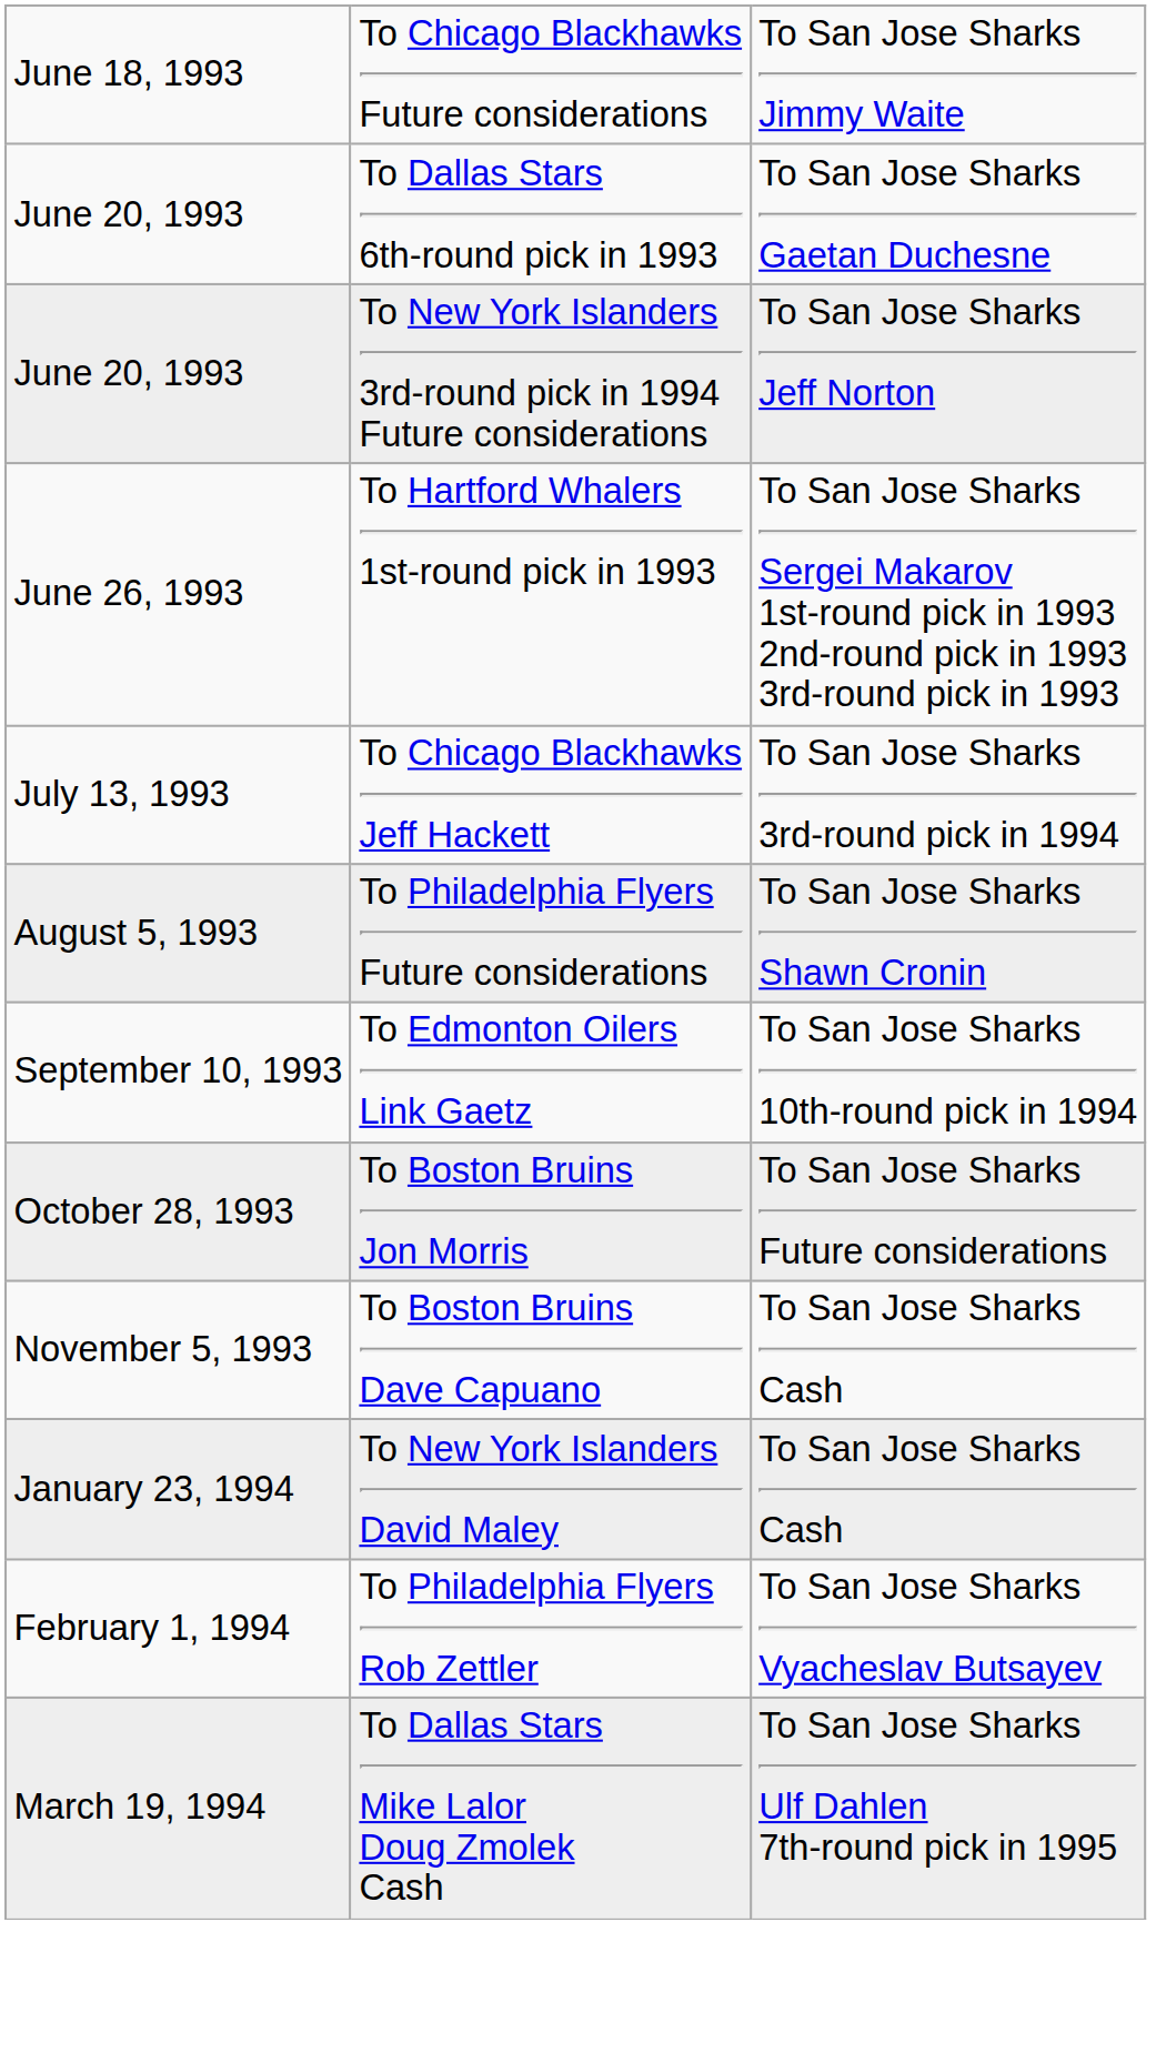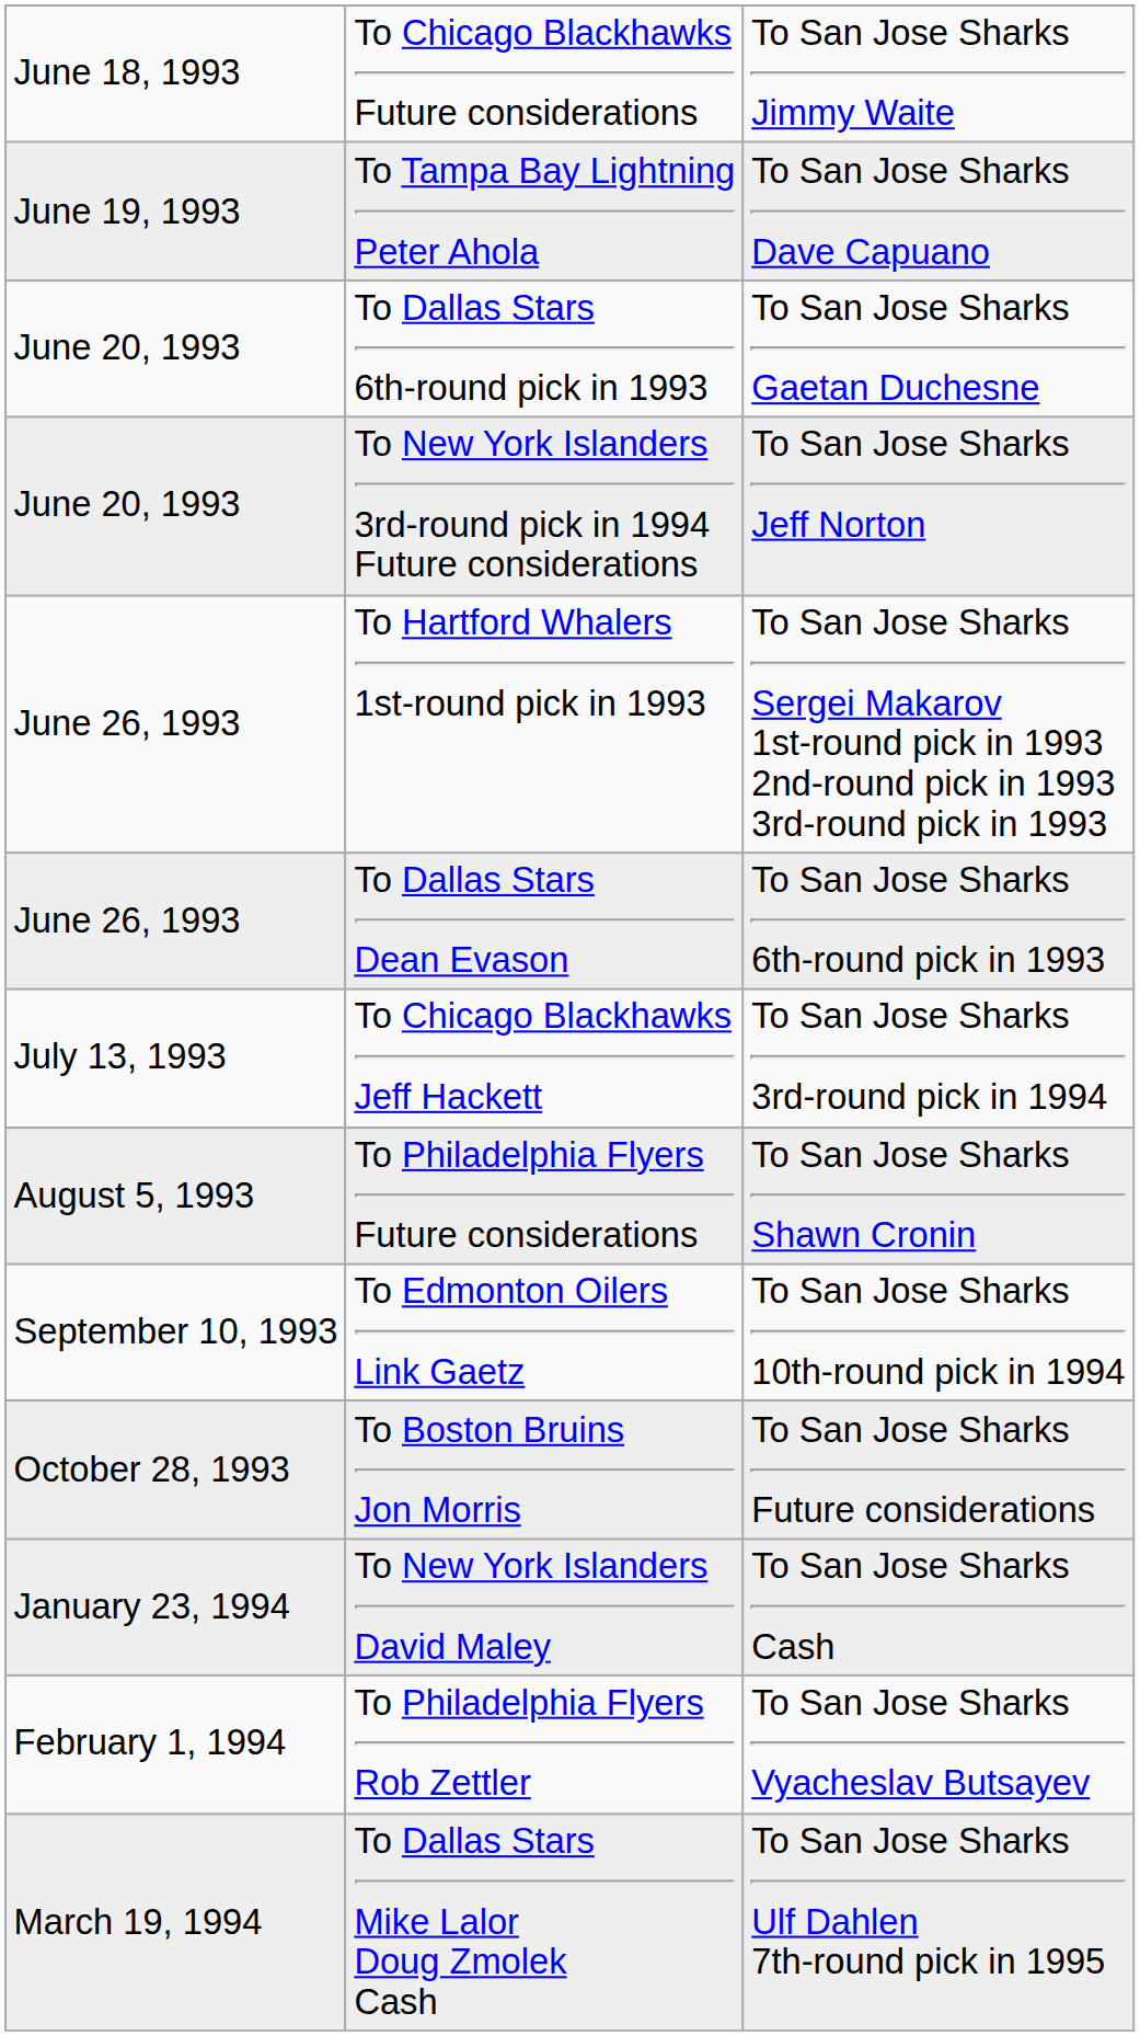 <table class="wikitable">
 <tr>
 <td>June 18, 1993</td>
 <td valign="top">To <a href='#'>Chicago Blackhawks</a> <hr> Future considerations</td>
 <td valign="top">To San Jose Sharks <hr> <a href='#'>Jimmy Waite</a></td>
+</tr>
+<tr bgcolor="#eeeeee">
+<td>June 19, 1993</td>
+<td valign="top">To <a href='#'>Tampa Bay Lightning</a> <hr> <a href='#'>Peter Ahola</a></td>
+<td valign="top">To San Jose Sharks <hr> <a href='#'>Dave Capuano</a></td>
 </tr>
 <tr>
 <td>June 20, 1993</td>
 <td valign="top">To <a href='#'>Dallas Stars</a> <hr> 6th-round pick in 1993</td>
 <td valign="top">To San Jose Sharks <hr> <a href='#'>Gaetan Duchesne</a></td>
 </tr>
 <tr bgcolor="#eeeeee">
 <td>June 20, 1993</td>
 <td valign="top">To <a href='#'>New York Islanders</a> <hr> 3rd-round pick in 1994<br>Future considerations</td>
 <td valign="top">To San Jose Sharks <hr> <a href='#'>Jeff Norton</a></td>
 </tr>
 <tr>
 <td>June 26, 1993</td>
 <td valign="top">To <a href='#'>Hartford Whalers</a> <hr> 1st-round pick in 1993</td>
 <td valign="top">To San Jose Sharks <hr> <a href='#'>Sergei Makarov</a><br>1st-round pick in 1993<br>2nd-round pick in 1993<br>3rd-round pick in 1993</td>
+</tr>
+<tr bgcolor="#eeeeee">
+<td>June 26, 1993</td>
+<td valign="top">To <a href='#'>Dallas Stars</a> <hr> <a href='#'>Dean Evason</a></td>
+<td valign="top">To San Jose Sharks <hr> 6th-round pick in 1993</td>
 </tr>
 <tr>
 <td>July 13, 1993</td>
 <td valign="top">To <a href='#'>Chicago Blackhawks</a> <hr> <a href='#'>Jeff Hackett</a></td>
 <td valign="top">To San Jose Sharks <hr> 3rd-round pick in 1994</td>
 </tr>
 <tr bgcolor="#eeeeee">
 <td>August 5, 1993</td>
 <td valign="top">To <a href='#'>Philadelphia Flyers</a> <hr> Future considerations</td>
 <td valign="top">To San Jose Sharks <hr> <a href='#'>Shawn Cronin</a></td>
 </tr>
 <tr>
 <td>September 10, 1993</td>
 <td valign="top">To <a href='#'>Edmonton Oilers</a> <hr> <a href='#'>Link Gaetz</a></td>
 <td valign="top">To San Jose Sharks <hr> 10th-round pick in 1994</td>
 </tr>
 <tr bgcolor="#eeeeee">
 <td>October 28, 1993</td>
 <td valign="top">To <a href='#'>Boston Bruins</a> <hr> <a href='#'>Jon Morris</a></td>
 <td valign="top">To San Jose Sharks <hr> Future considerations</td>
 </tr>
-<tr>
-<td>November 5, 1993</td>
-<td valign="top">To <a href='#'>Boston Bruins</a> <hr> <a href='#'>Dave Capuano</a></td>
-<td valign="top">To San Jose Sharks <hr> Cash</td>
-</tr>
 <tr bgcolor="#eeeeee">
 <td>January 23, 1994</td>
 <td valign="top">To <a href='#'>New York Islanders</a> <hr> <a href='#'>David Maley</a></td>
 <td valign="top">To San Jose Sharks <hr> Cash</td>
 </tr>
 <tr>
 <td>February 1, 1994</td>
 <td valign="top">To <a href='#'>Philadelphia Flyers</a> <hr> <a href='#'>Rob Zettler</a></td>
 <td valign="top">To San Jose Sharks <hr> <a href='#'>Vyacheslav Butsayev</a></td>
 </tr>
 <tr bgcolor="#eeeeee">
 <td>March 19, 1994</td>
 <td valign="top">To <a href='#'>Dallas Stars</a> <hr> <a href='#'>Mike Lalor</a><br><a href='#'>Doug Zmolek</a><br>Cash</td>
 <td valign="top">To San Jose Sharks <hr> <a href='#'>Ulf Dahlen</a><br>7th-round pick in 1995</td>
 </tr>
 </table>
